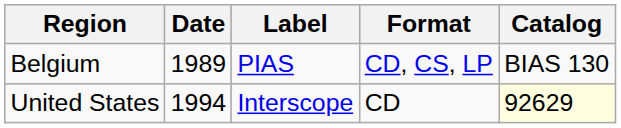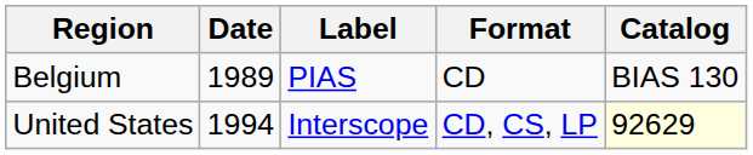 <table class="wikitable">
 <tr>
 <th>Region</th>
 <th>Date</th>
 <th>Label</th>
 <th>Format</th>
 <th>Catalog</th>
 </tr>
 <tr>
 <td>Belgium</td>
 <td>1989</td>
 <td><a href='#'>PIAS</a></td>
-<td><a href='#'>CD</a>, <a href='#'>CS</a>, <a href='#'>LP</a></td>
+<td>CD</td>
 <td>BIAS 130</td>
 </tr>
 <tr>
 <td>United States</td>
 <td>1994</td>
 <td><a href='#'>Interscope</a></td>
-<td>CD</td>
+<td><a href='#'>CD</a>, <a href='#'>CS</a>, <a href='#'>LP</a></td>
 <td style="background: lightyellow;">92629</td>
 </tr>
 </table>
